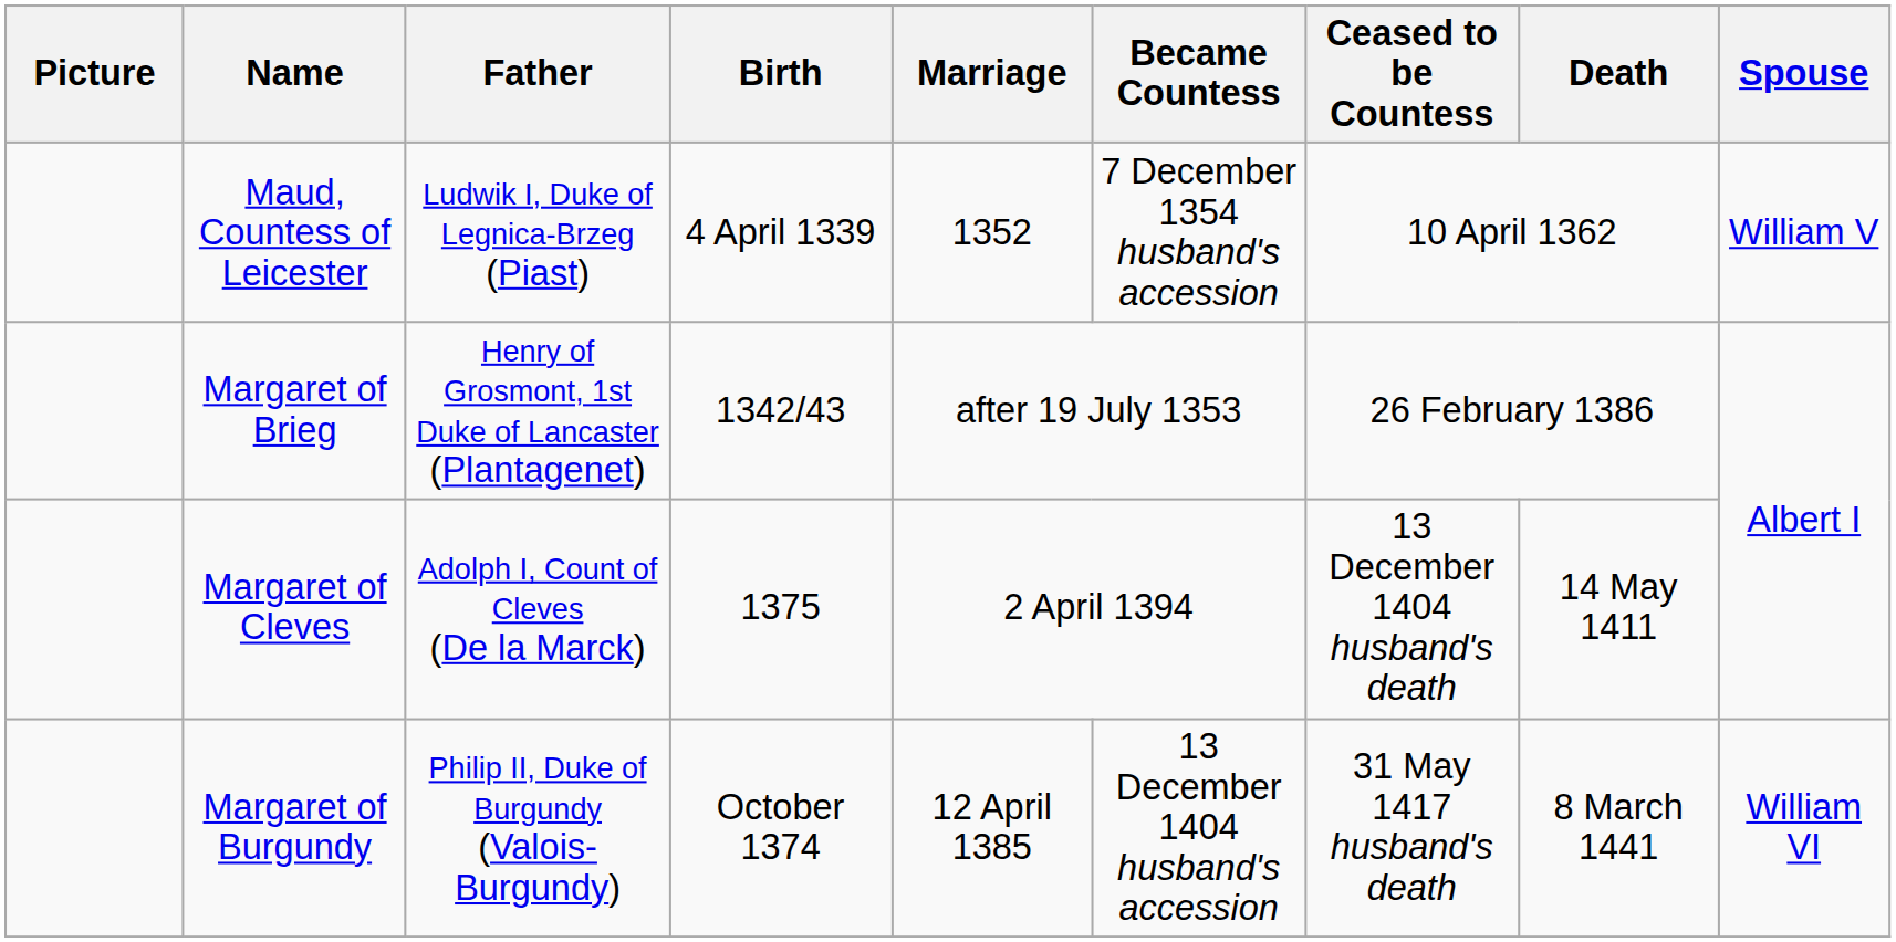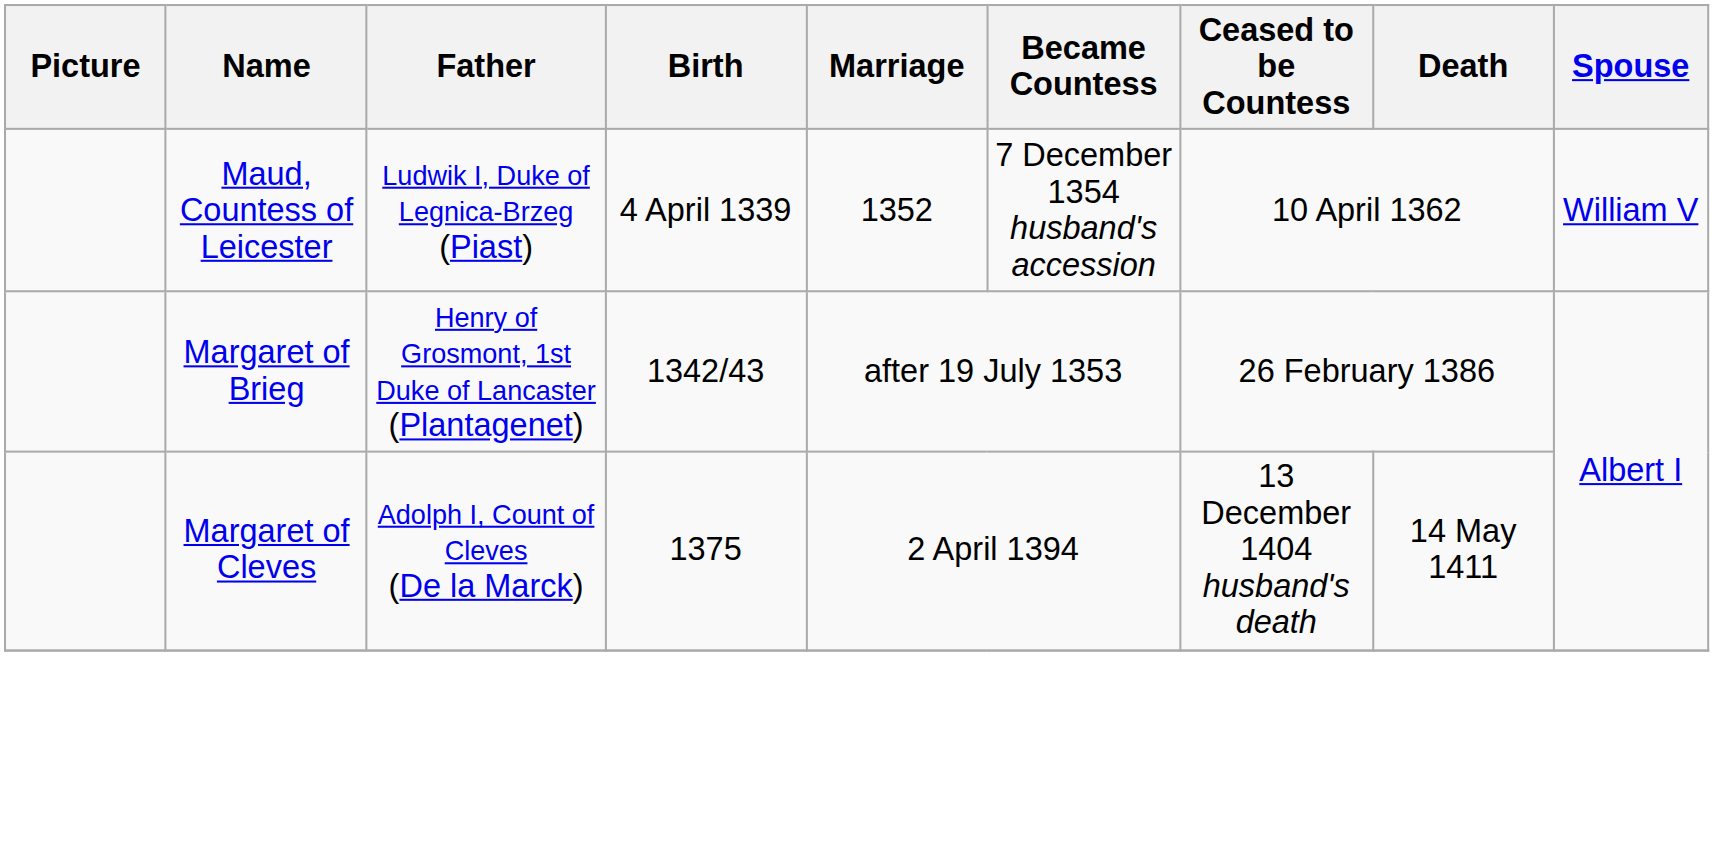 <table width=95% class="wikitable">
 <tr>
 <th width = "8%">Picture</th>
 <th width = "10%">Name</th>
 <th width = "9%">Father</th>
 <th width = "10%">Birth</th>
 <th width = "9%">Marriage</th>
 <th width = "9%">Became Countess</th>
 <th width = "9%">Ceased to be Countess</th>
 <th width = "9%">Death</th>
 <th width = "7%"><a href='#'>Spouse</a></th>
 </tr>
 <tr>
 <td align=center></td>
 <td align=center><a href='#'>Maud, Countess of Leicester</a></td>
 <td align="center"><small><a href='#'>Ludwik I, Duke of Legnica-Brzeg</a></small><br>(<a href='#'>Piast</a>)</td>
 <td align="center">4 April 1339</td>
 <td align="center">1352</td>
 <td align="center">7 December 1354<br><em>husband's accession</em></td>
 <td align="center" colspan="2">10 April 1362</td>
 <td align="center"><a href='#'>William V</a></td>
 </tr>
 <tr>
 <td align="center"></td>
 <td align="center"><a href='#'>Margaret of Brieg</a></td>
 <td align="center"><small><a href='#'>Henry of Grosmont, 1st Duke of Lancaster</a></small><br>(<a href='#'>Plantagenet</a>)</td>
 <td align="center">1342/43</td>
 <td align="center" colspan="2">after 19 July 1353</td>
 <td align="center" colspan="2">26 February 1386</td>
 <td align="center" rowspan="2"><a href='#'>Albert I</a></td>
 </tr>
 <tr>
 <td align=center></td>
 <td align=center><a href='#'>Margaret of Cleves</a></td>
 <td align="center"><small><a href='#'>Adolph I, Count of Cleves</a></small><br>(<a href='#'>De la Marck</a>)</td>
 <td align="center">1375</td>
 <td align="center" colspan="2">2 April 1394</td>
 <td align="center">13 December 1404<br><em>husband's death</em></td>
 <td align="center">14 May 1411</td>
 </tr>
 <tr>
-<td align=center></td>
-<td align=center><a href='#'>Margaret of Burgundy</a></td>
-<td align="center"><small><a href='#'>Philip II, Duke of Burgundy</a></small><br>(<a href='#'>Valois-Burgundy</a>)</td>
-<td align="center">October 1374</td>
-<td align="center">12 April 1385</td>
-<td align="center">13 December 1404<br><em>husband's accession</em></td>
-<td align="center">31 May 1417<br><em>husband's death</em></td>
-<td align="center">8 March 1441</td>
-<td align="center"><a href='#'>William VI</a></td>
-</tr>
-<tr>
 </tr>
 </table>
